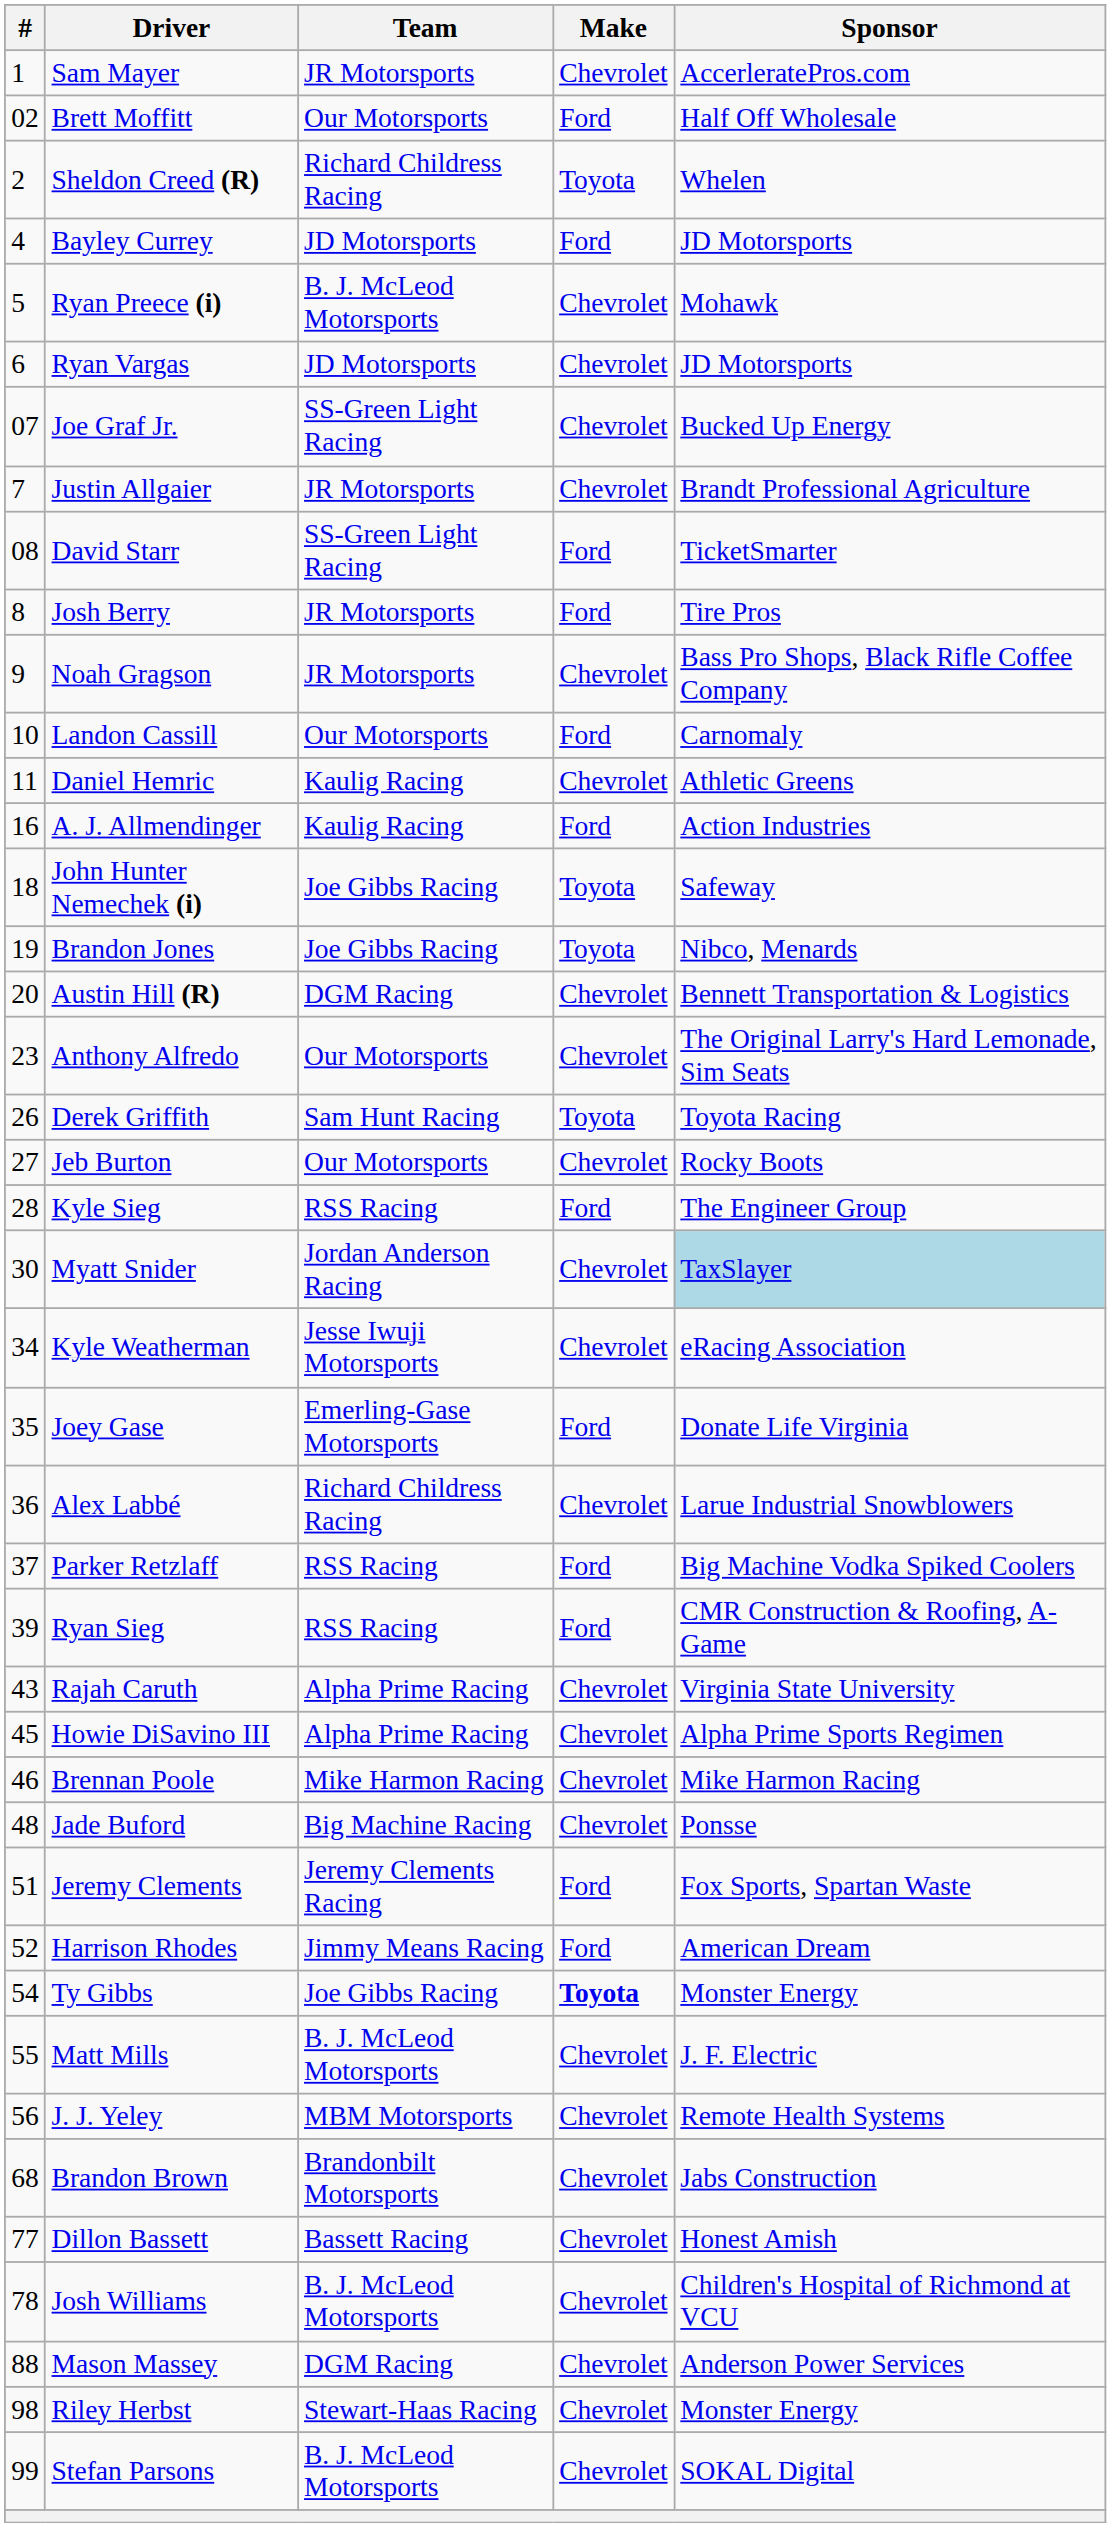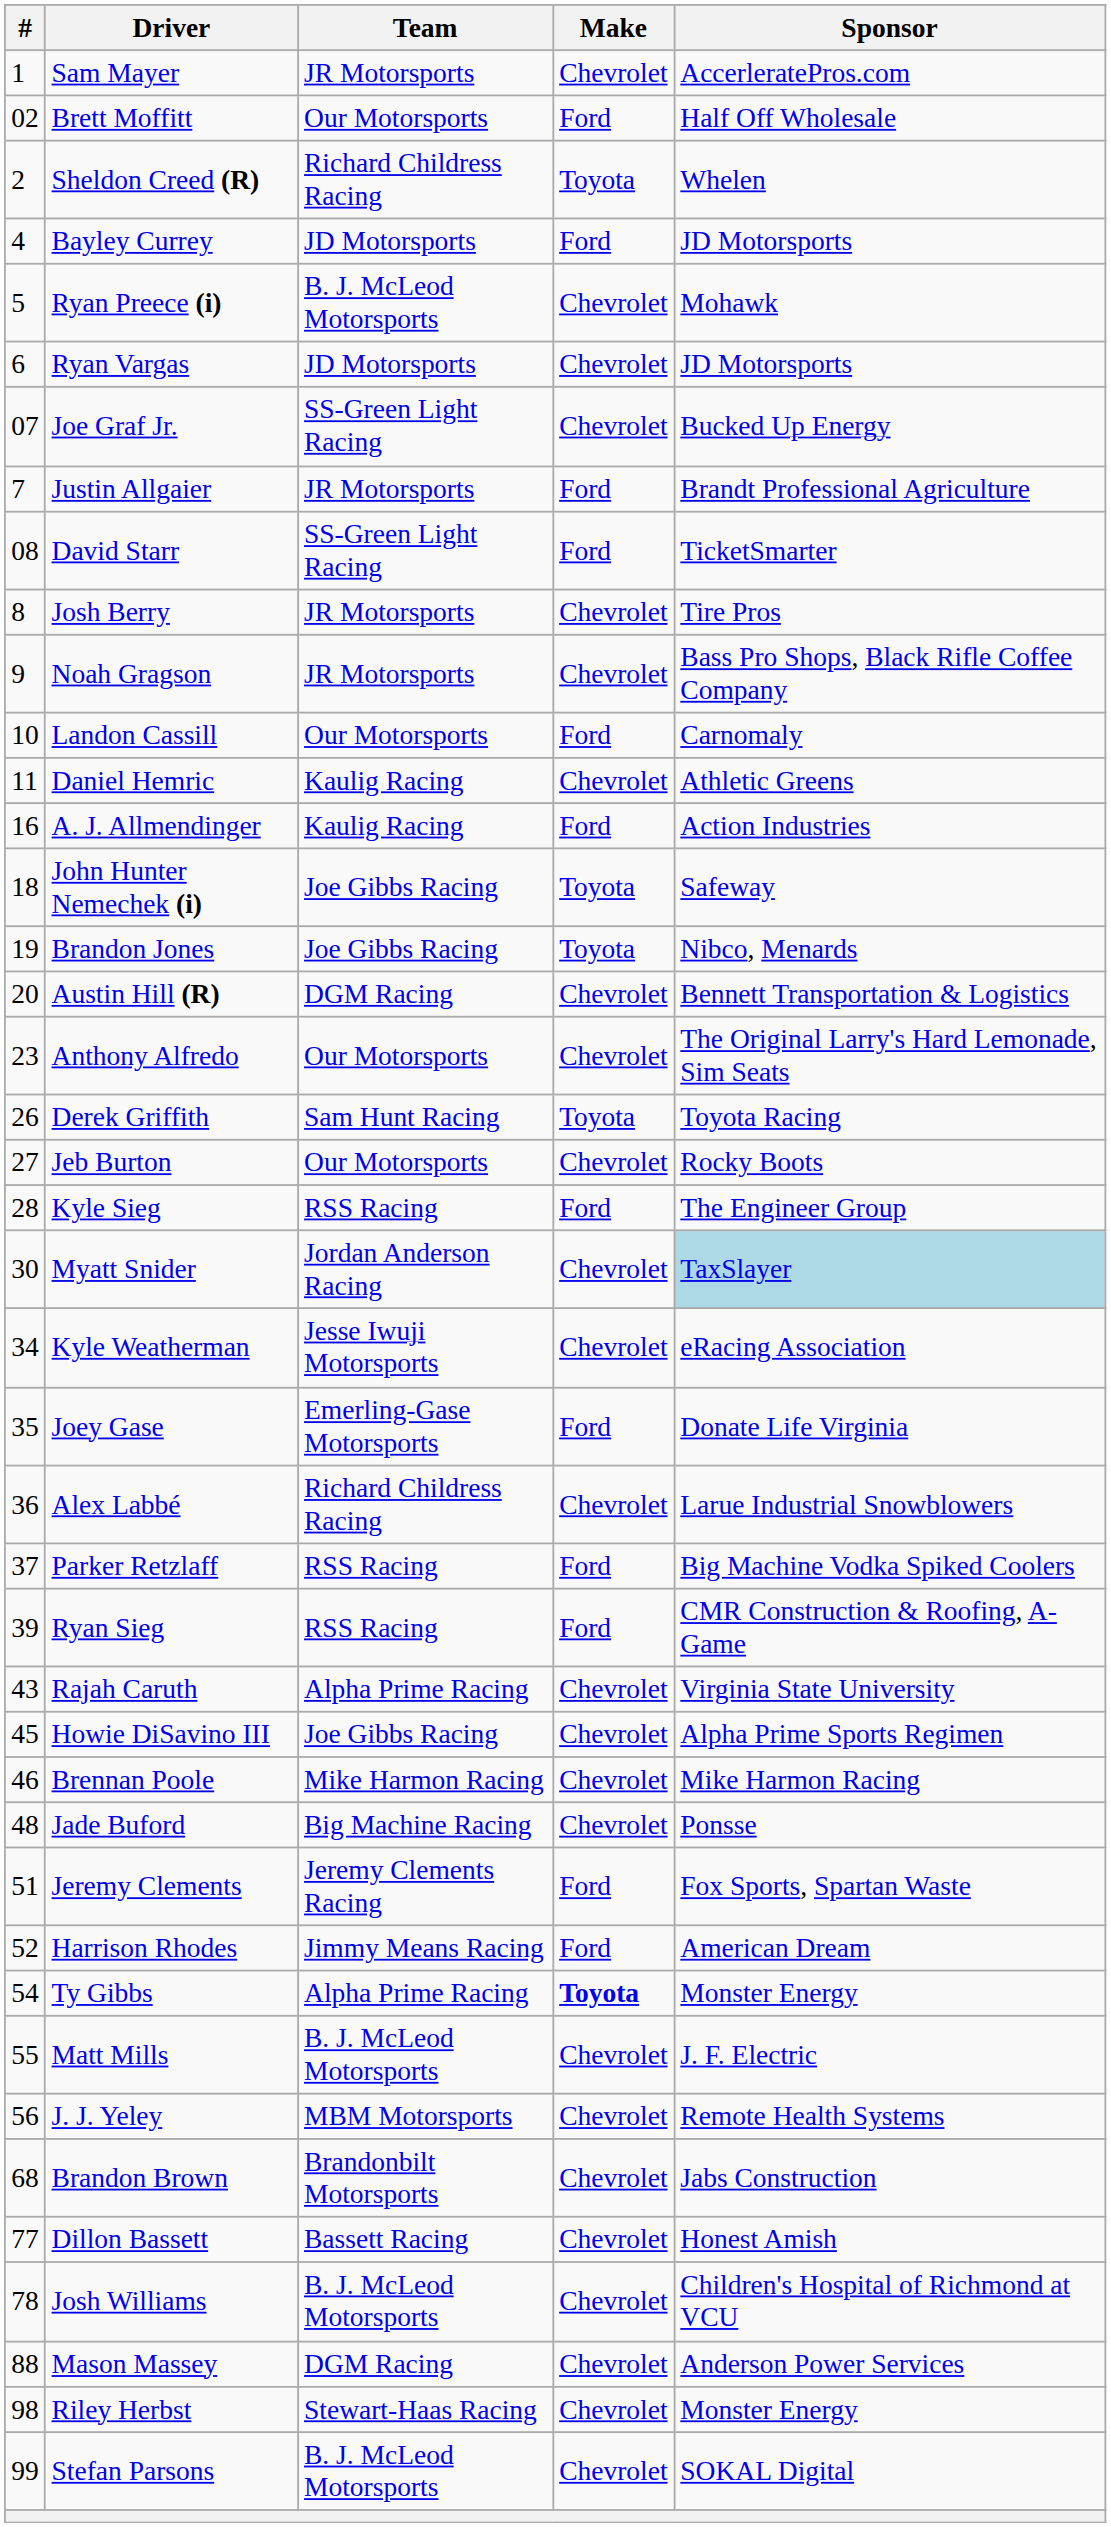 <table class="wikitable" style="font-size:95%">
 <tr>
 <th>#</th>
 <th>Driver</th>
 <th>Team</th>
 <th>Make</th>
 <th>Sponsor</th>
 </tr>
 <tr>
 <td>1</td>
 <td><a href='#'>Sam Mayer</a></td>
 <td><a href='#'>JR Motorsports</a></td>
 <td><a href='#'>Chevrolet</a></td>
 <td><a href='#'>AccerleratePros.com</a></td>
 </tr>
 <tr>
 <td>02</td>
 <td><a href='#'>Brett Moffitt</a></td>
 <td><a href='#'>Our Motorsports</a></td>
 <td><a href='#'>Ford</a></td>
 <td><a href='#'>Half Off Wholesale</a></td>
 </tr>
 <tr>
 <td>2</td>
 <td><a href='#'>Sheldon Creed</a> <strong>(R)</strong></td>
 <td><a href='#'>Richard Childress Racing</a></td>
 <td><a href='#'>Toyota</a></td>
 <td><a href='#'>Whelen</a></td>
 </tr>
 <tr>
 <td>4</td>
 <td><a href='#'>Bayley Currey</a></td>
 <td><a href='#'>JD Motorsports</a></td>
 <td><a href='#'>Ford</a></td>
 <td><a href='#'>JD Motorsports</a></td>
 </tr>
 <tr>
 <td>5</td>
 <td><a href='#'>Ryan Preece</a> <strong>(i)</strong></td>
 <td><a href='#'>B. J. McLeod Motorsports</a></td>
 <td><a href='#'>Chevrolet</a></td>
 <td><a href='#'>Mohawk</a></td>
 </tr>
 <tr>
 <td>6</td>
 <td><a href='#'>Ryan Vargas</a></td>
 <td><a href='#'>JD Motorsports</a></td>
 <td><a href='#'>Chevrolet</a></td>
 <td><a href='#'>JD Motorsports</a></td>
 </tr>
 <tr>
 <td>07</td>
 <td><a href='#'>Joe Graf Jr.</a></td>
 <td><a href='#'>SS-Green Light Racing</a></td>
 <td><a href='#'>Chevrolet</a></td>
 <td><a href='#'>Bucked Up Energy</a></td>
 </tr>
 <tr>
 <td>7</td>
 <td><a href='#'>Justin Allgaier</a></td>
 <td><a href='#'>JR Motorsports</a></td>
-<td><a href='#'>Chevrolet</a></td>
+<td><a href='#'>Ford</a></td>
 <td><a href='#'>Brandt Professional Agriculture</a></td>
 </tr>
 <tr>
 <td>08</td>
 <td><a href='#'>David Starr</a></td>
 <td><a href='#'>SS-Green Light Racing</a></td>
 <td><a href='#'>Ford</a></td>
 <td><a href='#'>TicketSmarter</a></td>
 </tr>
 <tr>
 <td>8</td>
 <td><a href='#'>Josh Berry</a></td>
 <td><a href='#'>JR Motorsports</a></td>
-<td><a href='#'>Ford</a></td>
+<td><a href='#'>Chevrolet</a></td>
 <td><a href='#'>Tire Pros</a></td>
 </tr>
 <tr>
 <td>9</td>
 <td><a href='#'>Noah Gragson</a></td>
 <td><a href='#'>JR Motorsports</a></td>
 <td><a href='#'>Chevrolet</a></td>
 <td><a href='#'>Bass Pro Shops</a>, <a href='#'>Black Rifle Coffee Company</a></td>
 </tr>
 <tr>
 <td>10</td>
 <td><a href='#'>Landon Cassill</a></td>
 <td><a href='#'>Our Motorsports</a></td>
 <td><a href='#'>Ford</a></td>
 <td><a href='#'>Carnomaly</a></td>
 </tr>
 <tr>
 <td>11</td>
 <td><a href='#'>Daniel Hemric</a></td>
 <td><a href='#'>Kaulig Racing</a></td>
 <td><a href='#'>Chevrolet</a></td>
 <td><a href='#'>Athletic Greens</a></td>
 </tr>
 <tr>
 <td>16</td>
 <td><a href='#'>A. J. Allmendinger</a></td>
 <td><a href='#'>Kaulig Racing</a></td>
 <td><a href='#'>Ford</a></td>
 <td><a href='#'>Action Industries</a></td>
 </tr>
 <tr>
 <td>18</td>
 <td><a href='#'>John Hunter Nemechek</a> <strong>(i)</strong></td>
 <td><a href='#'>Joe Gibbs Racing</a></td>
 <td><a href='#'>Toyota</a></td>
 <td><a href='#'>Safeway</a></td>
 </tr>
 <tr>
 <td>19</td>
 <td><a href='#'>Brandon Jones</a></td>
 <td><a href='#'>Joe Gibbs Racing</a></td>
 <td><a href='#'>Toyota</a></td>
 <td><a href='#'>Nibco</a>, <a href='#'>Menards</a></td>
 </tr>
 <tr>
 <td>20</td>
 <td><a href='#'>Austin Hill</a> <strong>(R)</strong></td>
 <td><a href='#'>DGM Racing</a></td>
 <td><a href='#'>Chevrolet</a></td>
 <td><a href='#'>Bennett Transportation & Logistics</a></td>
 </tr>
 <tr>
 <td>23</td>
 <td><a href='#'>Anthony Alfredo</a></td>
 <td><a href='#'>Our Motorsports</a></td>
 <td><a href='#'>Chevrolet</a></td>
 <td><a href='#'>The Original Larry's Hard Lemonade</a>, <a href='#'>Sim Seats</a></td>
 </tr>
 <tr>
 <td>26</td>
 <td><a href='#'>Derek Griffith</a></td>
 <td><a href='#'>Sam Hunt Racing</a></td>
 <td><a href='#'>Toyota</a></td>
 <td><a href='#'>Toyota Racing</a></td>
 </tr>
 <tr>
 <td>27</td>
 <td><a href='#'>Jeb Burton</a></td>
 <td><a href='#'>Our Motorsports</a></td>
 <td><a href='#'>Chevrolet</a></td>
 <td><a href='#'>Rocky Boots</a></td>
 </tr>
 <tr>
 <td>28</td>
 <td><a href='#'>Kyle Sieg</a></td>
 <td><a href='#'>RSS Racing</a></td>
 <td><a href='#'>Ford</a></td>
 <td><a href='#'>The Engineer Group</a></td>
 </tr>
 <tr>
 <td>30</td>
 <td><a href='#'>Myatt Snider</a></td>
 <td><a href='#'>Jordan Anderson Racing</a></td>
 <td><a href='#'>Chevrolet</a></td>
 <td style="background: lightblue;"><a href='#'>TaxSlayer</a></td>
 </tr>
 <tr>
 <td>34</td>
 <td><a href='#'>Kyle Weatherman</a></td>
 <td><a href='#'>Jesse Iwuji Motorsports</a></td>
 <td><a href='#'>Chevrolet</a></td>
 <td><a href='#'>eRacing Association</a></td>
 </tr>
 <tr>
 <td>35</td>
 <td><a href='#'>Joey Gase</a></td>
 <td><a href='#'>Emerling-Gase Motorsports</a></td>
 <td><a href='#'>Ford</a></td>
 <td><a href='#'>Donate Life Virginia</a></td>
 </tr>
 <tr>
 <td>36</td>
 <td><a href='#'>Alex Labbé</a></td>
 <td><a href='#'>Richard Childress Racing</a></td>
 <td><a href='#'>Chevrolet</a></td>
 <td><a href='#'>Larue Industrial Snowblowers</a></td>
 </tr>
 <tr>
 <td>37</td>
 <td><a href='#'>Parker Retzlaff</a></td>
 <td><a href='#'>RSS Racing</a></td>
 <td><a href='#'>Ford</a></td>
 <td><a href='#'>Big Machine Vodka Spiked Coolers</a></td>
 </tr>
 <tr>
 <td>39</td>
 <td><a href='#'>Ryan Sieg</a></td>
 <td><a href='#'>RSS Racing</a></td>
 <td><a href='#'>Ford</a></td>
 <td><a href='#'>CMR Construction & Roofing</a>, <a href='#'>A-Game</a></td>
 </tr>
 <tr>
 <td>43</td>
 <td><a href='#'>Rajah Caruth</a></td>
 <td><a href='#'>Alpha Prime Racing</a></td>
 <td><a href='#'>Chevrolet</a></td>
 <td><a href='#'>Virginia State University</a></td>
 </tr>
 <tr>
 <td>45</td>
 <td><a href='#'>Howie DiSavino III</a></td>
-<td><a href='#'>Alpha Prime Racing</a></td>
+<td><a href='#'>Joe Gibbs Racing</a></td>
 <td><a href='#'>Chevrolet</a></td>
 <td><a href='#'>Alpha Prime Sports Regimen</a></td>
 </tr>
 <tr>
 <td>46</td>
 <td><a href='#'>Brennan Poole</a></td>
 <td><a href='#'>Mike Harmon Racing</a></td>
 <td><a href='#'>Chevrolet</a></td>
 <td><a href='#'>Mike Harmon Racing</a></td>
 </tr>
 <tr>
 <td>48</td>
 <td><a href='#'>Jade Buford</a></td>
 <td><a href='#'>Big Machine Racing</a></td>
 <td><a href='#'>Chevrolet</a></td>
 <td><a href='#'>Ponsse</a></td>
 </tr>
 <tr>
 <td>51</td>
 <td><a href='#'>Jeremy Clements</a></td>
 <td><a href='#'>Jeremy Clements Racing</a></td>
 <td><a href='#'>Ford</a></td>
 <td><a href='#'>Fox Sports</a>, <a href='#'>Spartan Waste</a></td>
 </tr>
 <tr>
 <td>52</td>
 <td><a href='#'>Harrison Rhodes</a></td>
 <td><a href='#'>Jimmy Means Racing</a></td>
 <td><a href='#'>Ford</a></td>
 <td><a href='#'>American Dream</a></td>
 </tr>
 <tr>
 <td>54</td>
 <td><a href='#'>Ty Gibbs</a></td>
-<td><a href='#'>Joe Gibbs Racing</a></td>
+<td><a href='#'>Alpha Prime Racing</a></td>
 <td><strong><a href='#'>Toyota</a></strong></td>
 <td><a href='#'>Monster Energy</a></td>
 </tr>
 <tr>
 <td>55</td>
 <td><a href='#'>Matt Mills</a></td>
 <td><a href='#'>B. J. McLeod Motorsports</a></td>
 <td><a href='#'>Chevrolet</a></td>
 <td><a href='#'>J. F. Electric</a></td>
 </tr>
 <tr>
 <td>56</td>
 <td><a href='#'>J. J. Yeley</a></td>
 <td><a href='#'>MBM Motorsports</a></td>
 <td><a href='#'>Chevrolet</a></td>
 <td><a href='#'>Remote Health Systems</a></td>
 </tr>
 <tr>
 <td>68</td>
 <td><a href='#'>Brandon Brown</a></td>
 <td><a href='#'>Brandonbilt Motorsports</a></td>
 <td><a href='#'>Chevrolet</a></td>
 <td><a href='#'>Jabs Construction</a></td>
 </tr>
 <tr>
 <td>77</td>
 <td><a href='#'>Dillon Bassett</a></td>
 <td><a href='#'>Bassett Racing</a></td>
 <td><a href='#'>Chevrolet</a></td>
 <td><a href='#'>Honest Amish</a></td>
 </tr>
 <tr>
 <td>78</td>
 <td><a href='#'>Josh Williams</a></td>
 <td><a href='#'>B. J. McLeod Motorsports</a></td>
 <td><a href='#'>Chevrolet</a></td>
 <td><a href='#'>Children's Hospital of Richmond at VCU</a></td>
 </tr>
 <tr>
 <td>88</td>
 <td><a href='#'>Mason Massey</a></td>
 <td><a href='#'>DGM Racing</a></td>
 <td><a href='#'>Chevrolet</a></td>
 <td><a href='#'>Anderson Power Services</a></td>
 </tr>
 <tr>
 <td>98</td>
 <td><a href='#'>Riley Herbst</a></td>
 <td><a href='#'>Stewart-Haas Racing</a></td>
 <td><a href='#'>Chevrolet</a></td>
 <td><a href='#'>Monster Energy</a></td>
 </tr>
 <tr>
 <td>99</td>
 <td><a href='#'>Stefan Parsons</a></td>
 <td><a href='#'>B. J. McLeod Motorsports</a></td>
 <td><a href='#'>Chevrolet</a></td>
 <td><a href='#'>SOKAL Digital</a></td>
 </tr>
 <tr>
 <th colspan="5"></th>
 </tr>
 </table>
